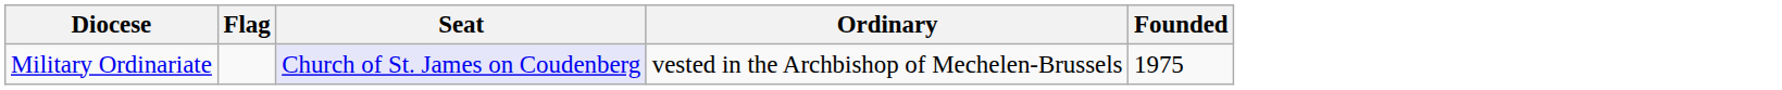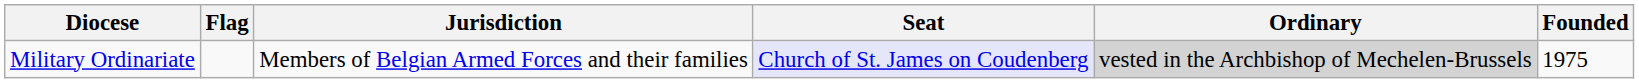 <table class="wikitable">
 <tr>
 <th>Diocese</th>
 <th class="unsortable">Flag</th>
+<th class="unsortable">Jurisdiction</th>
 <th>Seat</th>
 <th>Ordinary</th>
 <th>Founded</th>
 </tr>
 <tr>
 <td><a href='#'>Military Ordinariate</a></td>
 <td></td>
+<td>Members of <a href='#'>Belgian Armed Forces</a> and their families</td>
 <td style="background: lavender;"><a href='#'>Church of St. James on Coudenberg</a></td>
-<td>vested in the Archbishop of  Mechelen-Brussels</td>
+<td style="background: lightgrey;">vested in the Archbishop of  Mechelen-Brussels</td>
 <td>1975</td>
 </tr>
 </table>
